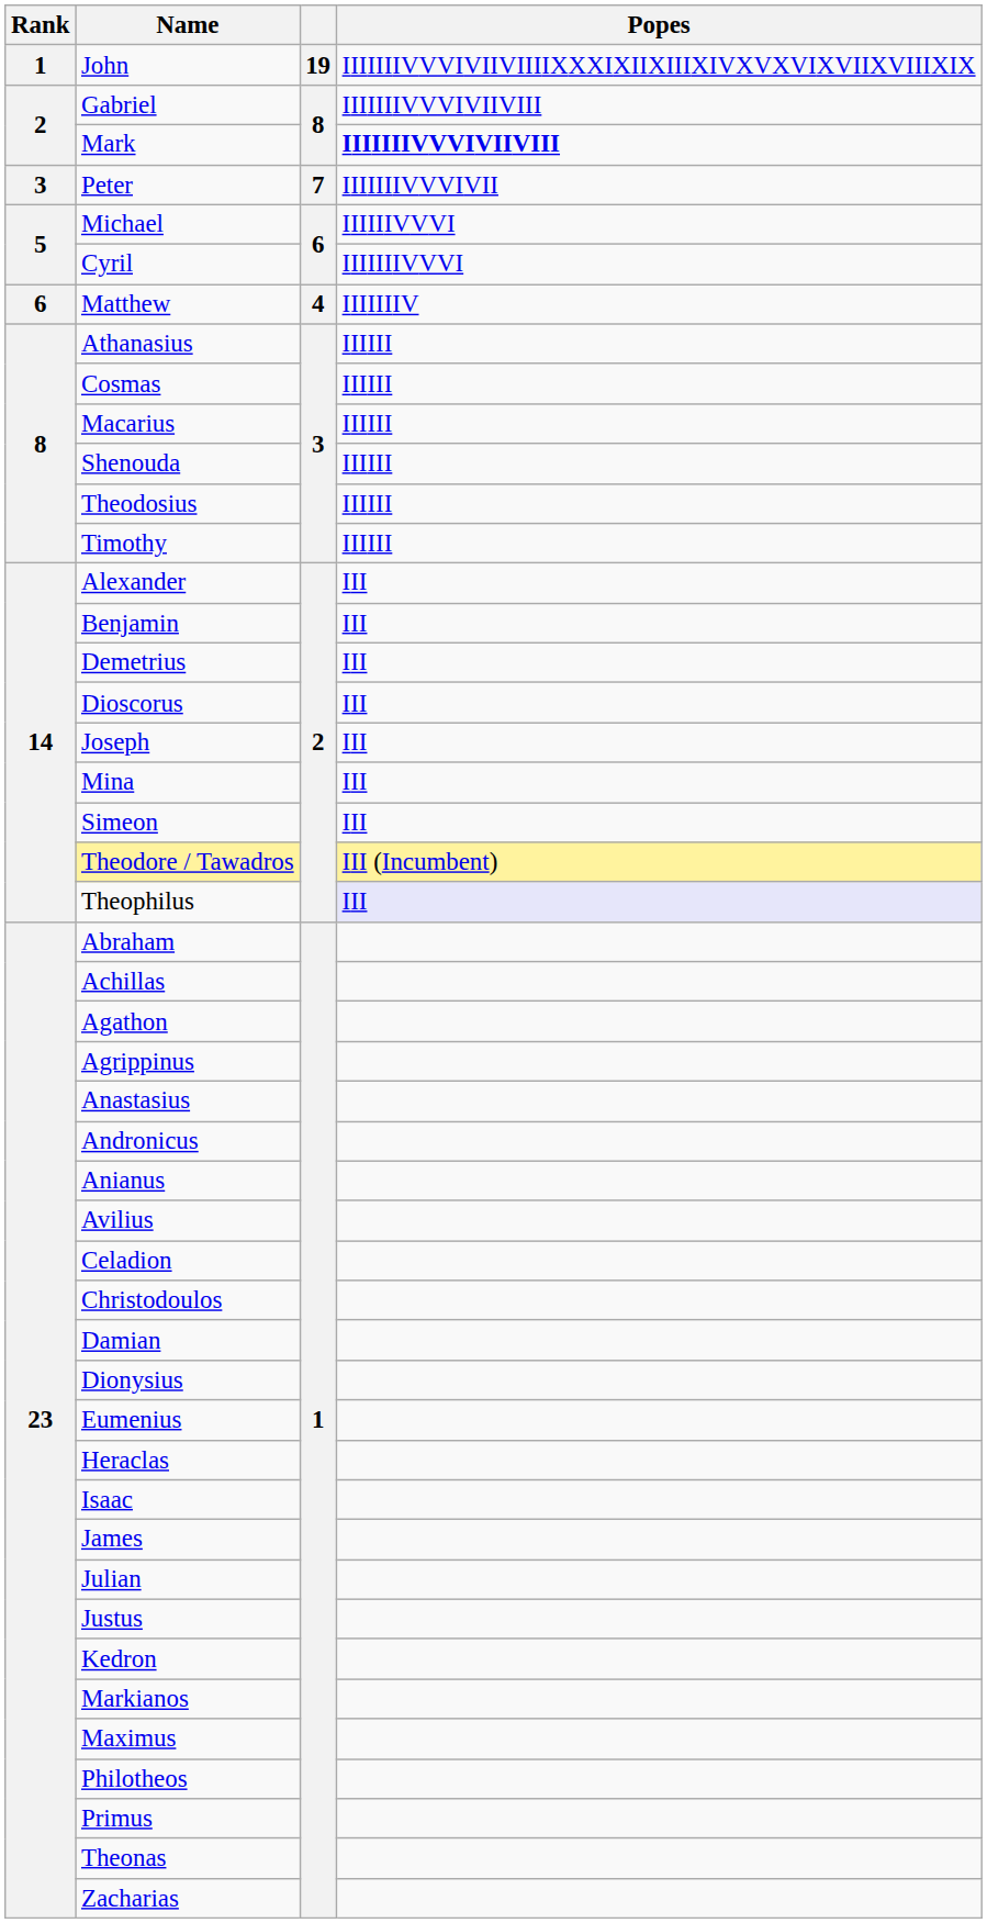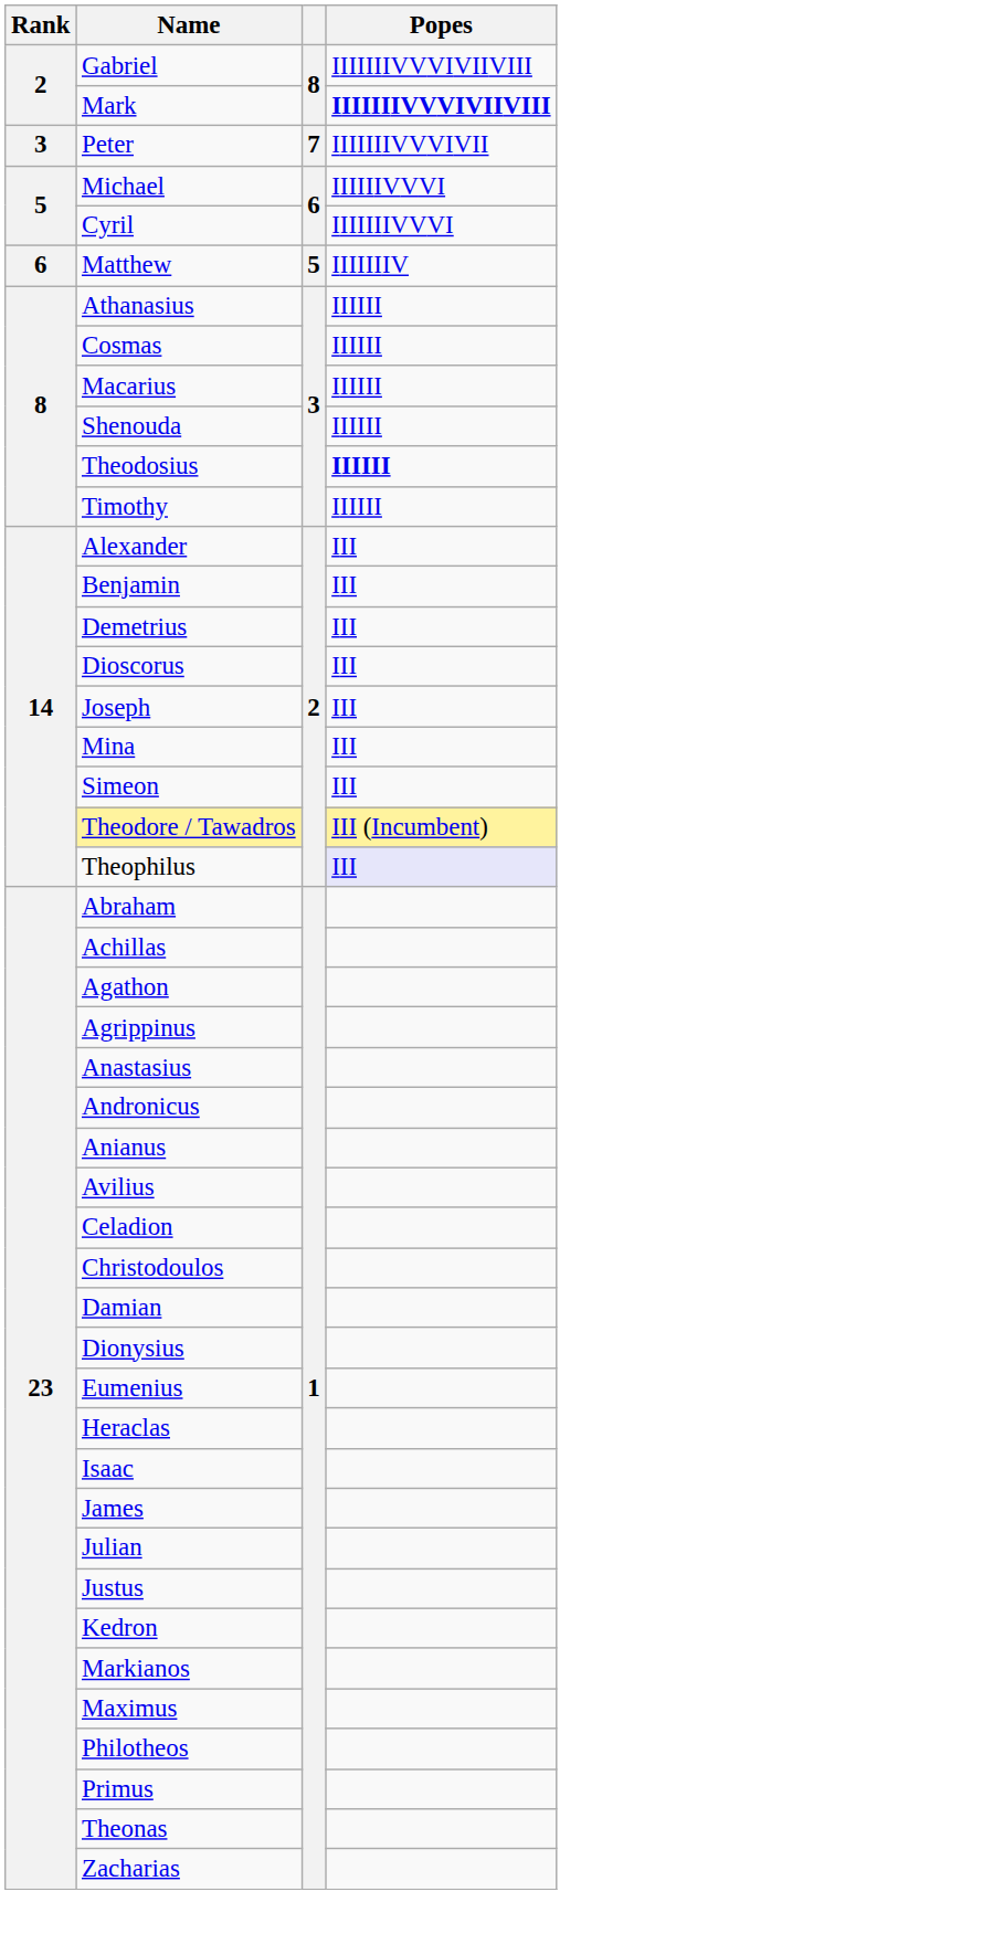 <table class="wikitable sortable">
 <tr>
 <th scope=col>Rank</th>
 <th scope=col>Name</th>
 <th scope=col></th>
 <th scope=col class="unsortable">Popes</th>
-</tr>
-<tr>
-<th>1</th>
-<td><a href='#'>John</a></td>
-<th>19</th>
-<td><a href='#'>I</a><a href='#'>II</a><a href='#'>III</a><a href='#'>IV</a><a href='#'>V</a><a href='#'>VI</a><a href='#'>VII</a><a href='#'>VIII</a><a href='#'>IX</a><a href='#'>X</a><a href='#'>XI</a><a href='#'>XII</a><a href='#'>XIII</a><a href='#'>XIV</a><a href='#'>XV</a><a href='#'>XVI</a><a href='#'>XVII</a><a href='#'>XVIII</a><a href='#'>XIX</a></td>
 </tr>
 <tr>
 <th rowspan=2>2</th>
 <td><a href='#'>Gabriel</a></td>
 <th rowspan=2>8</th>
 <td><a href='#'>I</a><a href='#'>II</a><a href='#'>III</a><a href='#'>IV</a><a href='#'>V</a><a href='#'>VI</a><a href='#'>VII</a><a href='#'>VIII</a></td>
 </tr>
 <tr>
 <td><a href='#'>Mark</a></td>
 <td><strong><a href='#'>I</a><a href='#'>II</a><a href='#'>III</a><a href='#'>IV</a><a href='#'>V</a><a href='#'>VI</a><a href='#'>VII</a><a href='#'>VIII</a></strong></td>
 </tr>
 <tr>
 <th>3</th>
 <td><a href='#'>Peter</a></td>
 <th>7</th>
 <td><a href='#'>I</a><a href='#'>II</a><a href='#'>III</a><a href='#'>IV</a><a href='#'>V</a><a href='#'>VI</a><a href='#'>VII</a></td>
 </tr>
 <tr>
 <th rowspan=2>5</th>
 <td><a href='#'>Michael</a></td>
 <th rowspan=2>6</th>
 <td><a href='#'>I</a><a href='#'>II</a><a href='#'>II</a><a href='#'>IV</a><a href='#'>V</a><a href='#'>VI</a></td>
 </tr>
 <tr>
 <td><a href='#'>Cyril</a></td>
 <td><a href='#'>I</a><a href='#'>II</a><a href='#'>III</a><a href='#'>IV</a><a href='#'>V</a><a href='#'>VI</a></td>
 </tr>
 <tr>
 <th>6</th>
 <td><a href='#'>Matthew</a></td>
-<th>4</th>
+<th>5</th>
 <td><a href='#'>I</a><a href='#'>II</a><a href='#'>III</a><a href='#'>IV</a></td>
 </tr>
 <tr>
 <th rowspan=6>8</th>
 <td><a href='#'>Athanasius</a></td>
 <th rowspan=6>3</th>
 <td><a href='#'>I</a><a href='#'>II</a><a href='#'>III</a></td>
 </tr>
 <tr>
 <td><a href='#'>Cosmas</a></td>
 <td><a href='#'>I</a><a href='#'>II</a><a href='#'>III</a></td>
 </tr>
 <tr>
 <td><a href='#'>Macarius</a></td>
 <td><a href='#'>I</a><a href='#'>II</a><a href='#'>III</a></td>
 </tr>
 <tr>
 <td><a href='#'>Shenouda</a></td>
 <td><a href='#'>I</a><a href='#'>II</a><a href='#'>III</a></td>
 </tr>
 <tr>
 <td><a href='#'>Theodosius</a></td>
-<td><a href='#'>I</a><a href='#'>II</a><a href='#'>III</a></td>
+<td><strong><a href='#'>I</a><a href='#'>II</a><a href='#'>III</a></strong></td>
 </tr>
 <tr>
 <td><a href='#'>Timothy</a></td>
 <td><a href='#'>I</a><a href='#'>II</a><a href='#'>III</a></td>
 </tr>
 <tr>
 <th rowspan=9>14</th>
 <td><a href='#'>Alexander</a></td>
 <th rowspan=9>2</th>
 <td><a href='#'>I</a><a href='#'>II</a></td>
 </tr>
 <tr>
 <td><a href='#'>Benjamin</a></td>
 <td><a href='#'>I</a><a href='#'>II</a></td>
 </tr>
 <tr>
 <td><a href='#'>Demetrius</a></td>
 <td><a href='#'>I</a><a href='#'>II</a></td>
 </tr>
 <tr>
 <td><a href='#'>Dioscorus</a></td>
 <td><a href='#'>I</a><a href='#'>II</a></td>
 </tr>
 <tr>
 <td><a href='#'>Joseph</a></td>
 <td><a href='#'>I</a><a href='#'>II</a></td>
 </tr>
 <tr>
 <td><a href='#'>Mina</a></td>
 <td><a href='#'>I</a><a href='#'>II</a></td>
 </tr>
 <tr>
 <td><a href='#'>Simeon</a></td>
 <td><a href='#'>I</a><a href='#'>II</a></td>
 </tr>
 <tr style="background: #FFF39E;">
 <td><a href='#'>Theodore / Tawadros</a></td>
 <td><a href='#'>I</a><a href='#'>II</a> (<a href='#'>Incumbent</a>)</td>
 </tr>
 <tr>
 <td>Theophilus</td>
 <td style="background: lavender;"><a href='#'>I</a><a href='#'>II</a></td>
 </tr>
 <tr>
 <th rowspan=25>23</th>
 <td><a href='#'>Abraham</a></td>
 <th rowspan=25>1</th>
 <td></td>
 </tr>
 <tr>
 <td><a href='#'>Achillas</a></td>
 <td></td>
 </tr>
 <tr>
 <td><a href='#'>Agathon</a></td>
 <td></td>
 </tr>
 <tr>
 <td><a href='#'>Agrippinus</a></td>
 <td></td>
 </tr>
 <tr>
 <td><a href='#'>Anastasius</a></td>
 <td></td>
 </tr>
 <tr>
 <td><a href='#'>Andronicus</a></td>
 <td></td>
 </tr>
 <tr>
 <td><a href='#'>Anianus</a></td>
 <td></td>
 </tr>
 <tr>
 <td><a href='#'>Avilius</a></td>
 <td></td>
 </tr>
 <tr>
 <td><a href='#'>Celadion</a></td>
 <td></td>
 </tr>
 <tr>
 <td><a href='#'>Christodoulos</a></td>
 <td></td>
 </tr>
 <tr>
 <td><a href='#'>Damian</a></td>
 <td></td>
 </tr>
 <tr>
 <td><a href='#'>Dionysius</a></td>
 <td></td>
 </tr>
 <tr>
 <td><a href='#'>Eumenius</a></td>
 <td></td>
 </tr>
 <tr>
 <td><a href='#'>Heraclas</a></td>
 <td></td>
 </tr>
 <tr>
 <td><a href='#'>Isaac</a></td>
 <td></td>
 </tr>
 <tr>
 <td><a href='#'>James</a></td>
 <td></td>
 </tr>
 <tr>
 <td><a href='#'>Julian</a></td>
 <td></td>
 </tr>
 <tr>
 <td><a href='#'>Justus</a></td>
 <td></td>
 </tr>
 <tr>
 <td><a href='#'>Kedron</a></td>
 <td></td>
 </tr>
 <tr>
 <td><a href='#'>Markianos</a></td>
 <td></td>
 </tr>
 <tr>
 <td><a href='#'>Maximus</a></td>
 <td></td>
 </tr>
 <tr>
 <td><a href='#'>Philotheos</a></td>
 <td></td>
 </tr>
 <tr>
 <td><a href='#'>Primus</a></td>
 <td></td>
 </tr>
 <tr>
 <td><a href='#'>Theonas</a></td>
 <td></td>
 </tr>
 <tr>
 <td><a href='#'>Zacharias</a></td>
 <td></td>
 </tr>
 </table>
